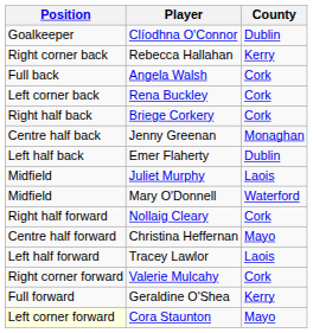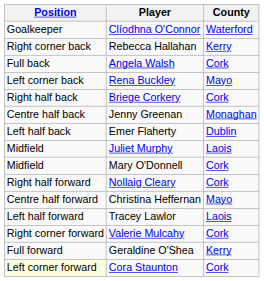 <table class="wikitable collapsible">
 <tr>
 <th><a href='#'>Position</a></th>
 <th>Player</th>
 <th>County</th>
 </tr>
 <tr>
 <td>Goalkeeper</td>
 <td><a href='#'>Clíodhna O'Connor</a></td>
-<td><a href='#'>Dublin</a></td>
+<td><a href='#'>Waterford</a></td>
 </tr>
 <tr>
 <td>Right corner back</td>
 <td>Rebecca Hallahan</td>
 <td><a href='#'>Kerry</a></td>
 </tr>
 <tr>
 <td>Full back</td>
 <td><a href='#'>Angela Walsh</a></td>
 <td><a href='#'>Cork</a></td>
 </tr>
 <tr>
 <td>Left corner back</td>
 <td><a href='#'>Rena Buckley</a></td>
-<td><a href='#'>Cork</a></td>
+<td><a href='#'>Mayo</a></td>
 </tr>
 <tr>
 <td>Right half back</td>
 <td><a href='#'>Briege Corkery</a></td>
 <td><a href='#'>Cork</a></td>
 </tr>
 <tr>
 <td>Centre half back</td>
 <td>Jenny Greenan</td>
 <td><a href='#'>Monaghan</a></td>
 </tr>
 <tr>
 <td>Left half back</td>
 <td>Emer Flaherty</td>
 <td><a href='#'>Dublin</a></td>
 </tr>
 <tr>
 <td>Midfield</td>
 <td><a href='#'>Juliet Murphy</a></td>
 <td><a href='#'>Laois</a></td>
 </tr>
 <tr>
 <td>Midfield</td>
 <td>Mary O'Donnell</td>
-<td><a href='#'>Waterford</a></td>
+<td><a href='#'>Cork</a></td>
 </tr>
 <tr>
 <td>Right half forward</td>
 <td><a href='#'>Nollaig Cleary</a></td>
 <td><a href='#'>Cork</a></td>
 </tr>
 <tr>
 <td>Centre half forward</td>
 <td>Christina Heffernan</td>
 <td><a href='#'>Mayo</a></td>
 </tr>
 <tr>
 <td>Left half forward</td>
 <td>Tracey Lawlor</td>
 <td><a href='#'>Laois</a></td>
 </tr>
 <tr>
 <td>Right corner forward</td>
 <td><a href='#'>Valerie Mulcahy</a></td>
 <td><a href='#'>Cork</a></td>
 </tr>
 <tr>
 <td>Full forward</td>
 <td>Geraldine O'Shea</td>
 <td><a href='#'>Kerry</a></td>
 </tr>
 <tr>
 <td style="background: lightyellow;">Left corner forward</td>
 <td><a href='#'>Cora Staunton</a></td>
-<td><a href='#'>Mayo</a></td>
+<td><a href='#'>Cork</a></td>
 </tr>
 </table>
